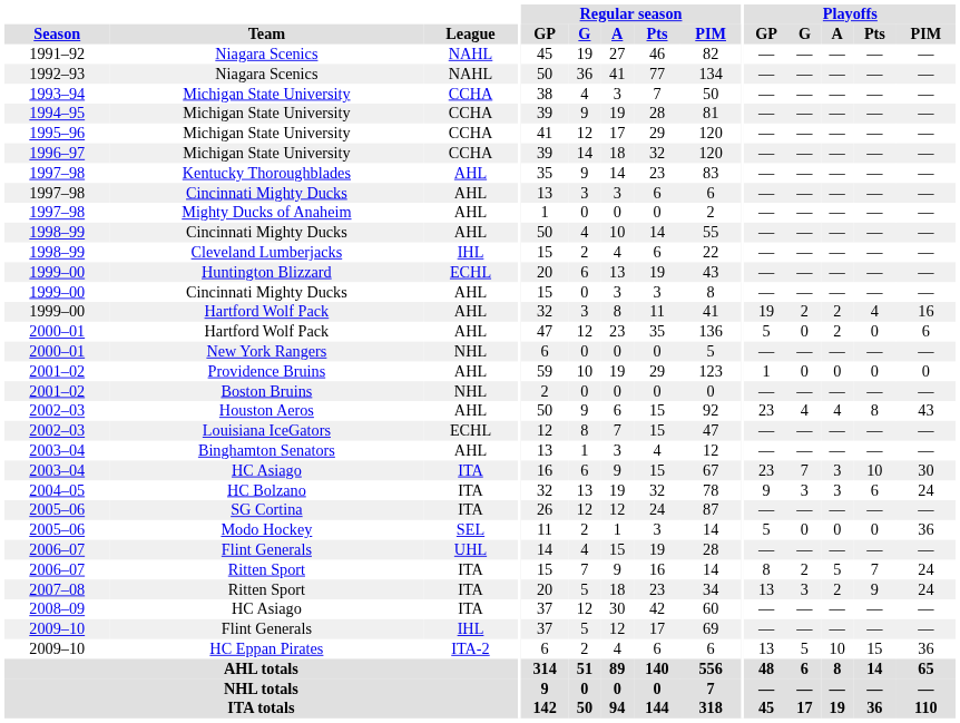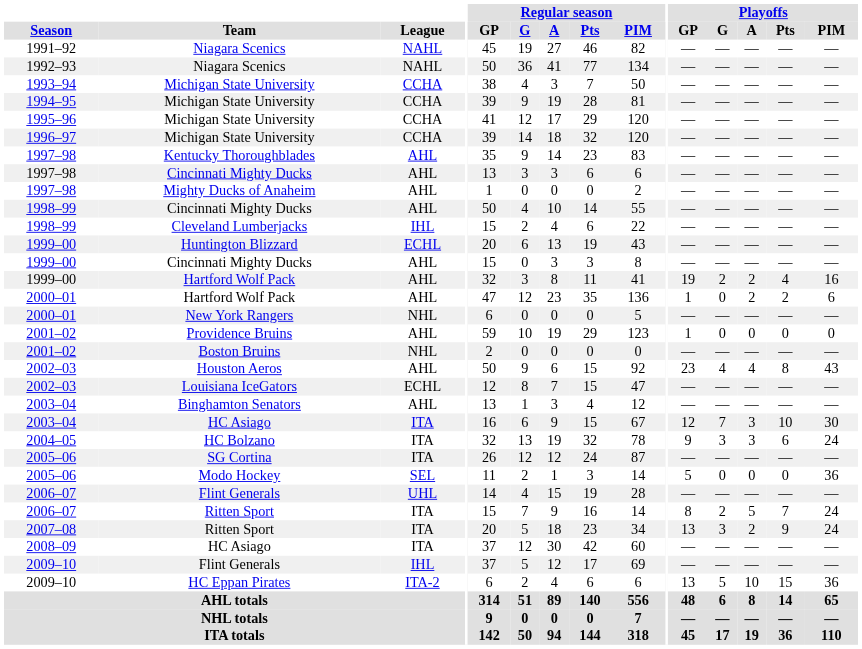 <table border="0" cellpadding="1" cellspacing="0" style="text-align:center; width:60em">
 <tr bgcolor="#e0e0e0">
 <th colspan="3" bgcolor="#ffffff"></th>
 <th rowspan="100" bgcolor="#ffffff"></th>
 <th colspan="5"><a href='#'>Regular season</a></th>
 <th rowspan="100" bgcolor="#ffffff"></th>
 <th colspan="5"><a href='#'>Playoffs</a></th>
 </tr>
 <tr bgcolor="#e0e0e0">
 <th><a href='#'>Season</a></th>
 <th>Team</th>
 <th>League</th>
 <th>GP</th>
 <th><a href='#'>G</a></th>
 <th><a href='#'>A</a></th>
 <th><a href='#'>Pts</a></th>
 <th><a href='#'>PIM</a></th>
 <th>GP</th>
 <th>G</th>
 <th>A</th>
 <th>Pts</th>
 <th>PIM</th>
 </tr>
 <tr>
 <td>1991–92</td>
 <td><a href='#'>Niagara Scenics</a></td>
 <td><a href='#'>NAHL</a></td>
 <td>45</td>
 <td>19</td>
 <td>27</td>
 <td>46</td>
 <td>82</td>
 <td>—</td>
 <td>—</td>
 <td>—</td>
 <td>—</td>
 <td>—</td>
 </tr>
 <tr bgcolor="#f0f0f0">
 <td>1992–93</td>
 <td>Niagara Scenics</td>
 <td>NAHL</td>
 <td>50</td>
 <td>36</td>
 <td>41</td>
 <td>77</td>
 <td>134</td>
 <td>—</td>
 <td>—</td>
 <td>—</td>
 <td>—</td>
 <td>—</td>
 </tr>
 <tr>
 <td><a href='#'>1993–94</a></td>
 <td><a href='#'>Michigan State University</a></td>
 <td><a href='#'>CCHA</a></td>
 <td>38</td>
 <td>4</td>
 <td>3</td>
 <td>7</td>
 <td>50</td>
 <td>—</td>
 <td>—</td>
 <td>—</td>
 <td>—</td>
 <td>—</td>
 </tr>
 <tr bgcolor="#f0f0f0">
 <td><a href='#'>1994–95</a></td>
 <td>Michigan State University</td>
 <td>CCHA</td>
 <td>39</td>
 <td>9</td>
 <td>19</td>
 <td>28</td>
 <td>81</td>
 <td>—</td>
 <td>—</td>
 <td>—</td>
 <td>—</td>
 <td>—</td>
 </tr>
 <tr>
 <td><a href='#'>1995–96</a></td>
 <td>Michigan State University</td>
 <td>CCHA</td>
 <td>41</td>
 <td>12</td>
 <td>17</td>
 <td>29</td>
 <td>120</td>
 <td>—</td>
 <td>—</td>
 <td>—</td>
 <td>—</td>
 <td>—</td>
 </tr>
 <tr bgcolor="#f0f0f0">
 <td><a href='#'>1996–97</a></td>
 <td>Michigan State University</td>
 <td>CCHA</td>
 <td>39</td>
 <td>14</td>
 <td>18</td>
 <td>32</td>
 <td>120</td>
 <td>—</td>
 <td>—</td>
 <td>—</td>
 <td>—</td>
 <td>—</td>
 </tr>
 <tr>
 <td><a href='#'>1997–98</a></td>
 <td><a href='#'>Kentucky Thoroughblades</a></td>
 <td><a href='#'>AHL</a></td>
 <td>35</td>
 <td>9</td>
 <td>14</td>
 <td>23</td>
 <td>83</td>
 <td>—</td>
 <td>—</td>
 <td>—</td>
 <td>—</td>
 <td>—</td>
 </tr>
 <tr bgcolor="#f0f0f0">
 <td>1997–98</td>
 <td><a href='#'>Cincinnati Mighty Ducks</a></td>
 <td>AHL</td>
 <td>13</td>
 <td>3</td>
 <td>3</td>
 <td>6</td>
 <td>6</td>
 <td>—</td>
 <td>—</td>
 <td>—</td>
 <td>—</td>
 <td>—</td>
 </tr>
 <tr>
 <td><a href='#'>1997–98</a></td>
 <td><a href='#'>Mighty Ducks of Anaheim</a></td>
 <td>AHL</td>
 <td>1</td>
 <td>0</td>
 <td>0</td>
 <td>0</td>
 <td>2</td>
 <td>—</td>
 <td>—</td>
 <td>—</td>
 <td>—</td>
 <td>—</td>
 </tr>
 <tr bgcolor="#f0f0f0">
 <td><a href='#'>1998–99</a></td>
 <td>Cincinnati Mighty Ducks</td>
 <td>AHL</td>
 <td>50</td>
 <td>4</td>
 <td>10</td>
 <td>14</td>
 <td>55</td>
 <td>—</td>
 <td>—</td>
 <td>—</td>
 <td>—</td>
 <td>—</td>
 </tr>
 <tr>
 <td><a href='#'>1998–99</a></td>
 <td><a href='#'>Cleveland Lumberjacks</a></td>
 <td><a href='#'>IHL</a></td>
 <td>15</td>
 <td>2</td>
 <td>4</td>
 <td>6</td>
 <td>22</td>
 <td>—</td>
 <td>—</td>
 <td>—</td>
 <td>—</td>
 <td>—</td>
 </tr>
 <tr bgcolor="#f0f0f0">
 <td><a href='#'>1999–00</a></td>
 <td><a href='#'>Huntington Blizzard</a></td>
 <td><a href='#'>ECHL</a></td>
 <td>20</td>
 <td>6</td>
 <td>13</td>
 <td>19</td>
 <td>43</td>
 <td>—</td>
 <td>—</td>
 <td>—</td>
 <td>—</td>
 <td>—</td>
 </tr>
 <tr>
 <td><a href='#'>1999–00</a></td>
 <td>Cincinnati Mighty Ducks</td>
 <td>AHL</td>
 <td>15</td>
 <td>0</td>
 <td>3</td>
 <td>3</td>
 <td>8</td>
 <td>—</td>
 <td>—</td>
 <td>—</td>
 <td>—</td>
 <td>—</td>
 </tr>
 <tr bgcolor="#f0f0f0">
 <td>1999–00</td>
 <td><a href='#'>Hartford Wolf Pack</a></td>
 <td>AHL</td>
 <td>32</td>
 <td>3</td>
 <td>8</td>
 <td>11</td>
 <td>41</td>
 <td>19</td>
 <td>2</td>
 <td>2</td>
 <td>4</td>
 <td>16</td>
 </tr>
 <tr>
 <td><a href='#'>2000–01</a></td>
 <td>Hartford Wolf Pack</td>
 <td>AHL</td>
 <td>47</td>
 <td>12</td>
 <td>23</td>
 <td>35</td>
 <td>136</td>
-<td>5</td>
+<td>1</td>
 <td>0</td>
 <td>2</td>
-<td>0</td>
+<td>2</td>
 <td>6</td>
 </tr>
 <tr bgcolor="#f0f0f0">
 <td><a href='#'>2000–01</a></td>
 <td><a href='#'>New York Rangers</a></td>
 <td>NHL</td>
 <td>6</td>
 <td>0</td>
 <td>0</td>
 <td>0</td>
 <td>5</td>
 <td>—</td>
 <td>—</td>
 <td>—</td>
 <td>—</td>
 <td>—</td>
 </tr>
 <tr>
 <td><a href='#'>2001–02</a></td>
 <td><a href='#'>Providence Bruins</a></td>
 <td>AHL</td>
 <td>59</td>
 <td>10</td>
 <td>19</td>
 <td>29</td>
 <td>123</td>
 <td>1</td>
 <td>0</td>
 <td>0</td>
 <td>0</td>
 <td>0</td>
 </tr>
 <tr bgcolor="#f0f0f0">
 <td><a href='#'>2001–02</a></td>
 <td><a href='#'>Boston Bruins</a></td>
 <td>NHL</td>
 <td>2</td>
 <td>0</td>
 <td>0</td>
 <td>0</td>
 <td>0</td>
 <td>—</td>
 <td>—</td>
 <td>—</td>
 <td>—</td>
 <td>—</td>
 </tr>
 <tr>
 <td><a href='#'>2002–03</a></td>
 <td><a href='#'>Houston Aeros</a></td>
 <td>AHL</td>
 <td>50</td>
 <td>9</td>
 <td>6</td>
 <td>15</td>
 <td>92</td>
 <td>23</td>
 <td>4</td>
 <td>4</td>
 <td>8</td>
 <td>43</td>
 </tr>
 <tr bgcolor="#f0f0f0">
 <td><a href='#'>2002–03</a></td>
 <td><a href='#'>Louisiana IceGators</a></td>
 <td>ECHL</td>
 <td>12</td>
 <td>8</td>
 <td>7</td>
 <td>15</td>
 <td>47</td>
 <td>—</td>
 <td>—</td>
 <td>—</td>
 <td>—</td>
 <td>—</td>
 </tr>
 <tr>
 <td><a href='#'>2003–04</a></td>
 <td><a href='#'>Binghamton Senators</a></td>
 <td>AHL</td>
 <td>13</td>
 <td>1</td>
 <td>3</td>
 <td>4</td>
 <td>12</td>
 <td>—</td>
 <td>—</td>
 <td>—</td>
 <td>—</td>
 <td>—</td>
 </tr>
 <tr bgcolor="#f0f0f0">
 <td><a href='#'>2003–04</a></td>
 <td><a href='#'>HC Asiago</a></td>
 <td><a href='#'>ITA</a></td>
 <td>16</td>
 <td>6</td>
 <td>9</td>
 <td>15</td>
 <td>67</td>
-<td>23</td>
+<td>12</td>
 <td>7</td>
 <td>3</td>
 <td>10</td>
 <td>30</td>
 </tr>
 <tr>
 <td><a href='#'>2004–05</a></td>
 <td><a href='#'>HC Bolzano</a></td>
 <td>ITA</td>
 <td>32</td>
 <td>13</td>
 <td>19</td>
 <td>32</td>
 <td>78</td>
 <td>9</td>
 <td>3</td>
 <td>3</td>
 <td>6</td>
 <td>24</td>
 </tr>
 <tr bgcolor="#f0f0f0">
 <td><a href='#'>2005–06</a></td>
 <td><a href='#'>SG Cortina</a></td>
 <td>ITA</td>
 <td>26</td>
 <td>12</td>
 <td>12</td>
 <td>24</td>
 <td>87</td>
 <td>—</td>
 <td>—</td>
 <td>—</td>
 <td>—</td>
 <td>—</td>
 </tr>
 <tr>
 <td><a href='#'>2005–06</a></td>
 <td><a href='#'>Modo Hockey</a></td>
 <td><a href='#'>SEL</a></td>
 <td>11</td>
 <td>2</td>
 <td>1</td>
 <td>3</td>
 <td>14</td>
 <td>5</td>
 <td>0</td>
 <td>0</td>
 <td>0</td>
 <td>36</td>
 </tr>
 <tr bgcolor="#f0f0f0">
 <td><a href='#'>2006–07</a></td>
 <td><a href='#'>Flint Generals</a></td>
 <td><a href='#'>UHL</a></td>
 <td>14</td>
 <td>4</td>
 <td>15</td>
 <td>19</td>
 <td>28</td>
 <td>—</td>
 <td>—</td>
 <td>—</td>
 <td>—</td>
 <td>—</td>
 </tr>
 <tr>
 <td><a href='#'>2006–07</a></td>
 <td><a href='#'>Ritten Sport</a></td>
 <td>ITA</td>
 <td>15</td>
 <td>7</td>
 <td>9</td>
 <td>16</td>
 <td>14</td>
 <td>8</td>
 <td>2</td>
 <td>5</td>
 <td>7</td>
 <td>24</td>
 </tr>
 <tr bgcolor="#f0f0f0">
 <td><a href='#'>2007–08</a></td>
 <td>Ritten Sport</td>
 <td>ITA</td>
 <td>20</td>
 <td>5</td>
 <td>18</td>
 <td>23</td>
 <td>34</td>
 <td>13</td>
 <td>3</td>
 <td>2</td>
 <td>9</td>
 <td>24</td>
 </tr>
 <tr>
 <td><a href='#'>2008–09</a></td>
 <td>HC Asiago</td>
 <td>ITA</td>
 <td>37</td>
 <td>12</td>
 <td>30</td>
 <td>42</td>
 <td>60</td>
 <td>—</td>
 <td>—</td>
 <td>—</td>
 <td>—</td>
 <td>—</td>
 </tr>
 <tr bgcolor="#f0f0f0">
 <td><a href='#'>2009–10</a></td>
 <td>Flint Generals</td>
 <td><a href='#'>IHL</a></td>
 <td>37</td>
 <td>5</td>
 <td>12</td>
 <td>17</td>
 <td>69</td>
 <td>—</td>
 <td>—</td>
 <td>—</td>
 <td>—</td>
 <td>—</td>
 </tr>
 <tr>
 <td>2009–10</td>
 <td><a href='#'>HC Eppan Pirates</a></td>
 <td><a href='#'>ITA-2</a></td>
 <td>6</td>
 <td>2</td>
 <td>4</td>
 <td>6</td>
 <td>6</td>
 <td>13</td>
 <td>5</td>
 <td>10</td>
 <td>15</td>
 <td>36</td>
 </tr>
 <tr bgcolor="#e0e0e0">
 <th colspan="3">AHL totals</th>
 <th>314</th>
 <th>51</th>
 <th>89</th>
 <th>140</th>
 <th>556</th>
 <th>48</th>
 <th>6</th>
 <th>8</th>
 <th>14</th>
 <th>65</th>
 </tr>
 <tr bgcolor="#e0e0e0">
 <th colspan="3">NHL totals</th>
 <th>9</th>
 <th>0</th>
 <th>0</th>
 <th>0</th>
 <th>7</th>
 <th>—</th>
 <th>—</th>
 <th>—</th>
 <th>—</th>
 <th>—</th>
 </tr>
 <tr bgcolor="#e0e0e0">
 <th colspan="3">ITA totals</th>
 <th>142</th>
 <th>50</th>
 <th>94</th>
 <th>144</th>
 <th>318</th>
 <th>45</th>
 <th>17</th>
 <th>19</th>
 <th>36</th>
 <th>110</th>
 </tr>
 </table>
